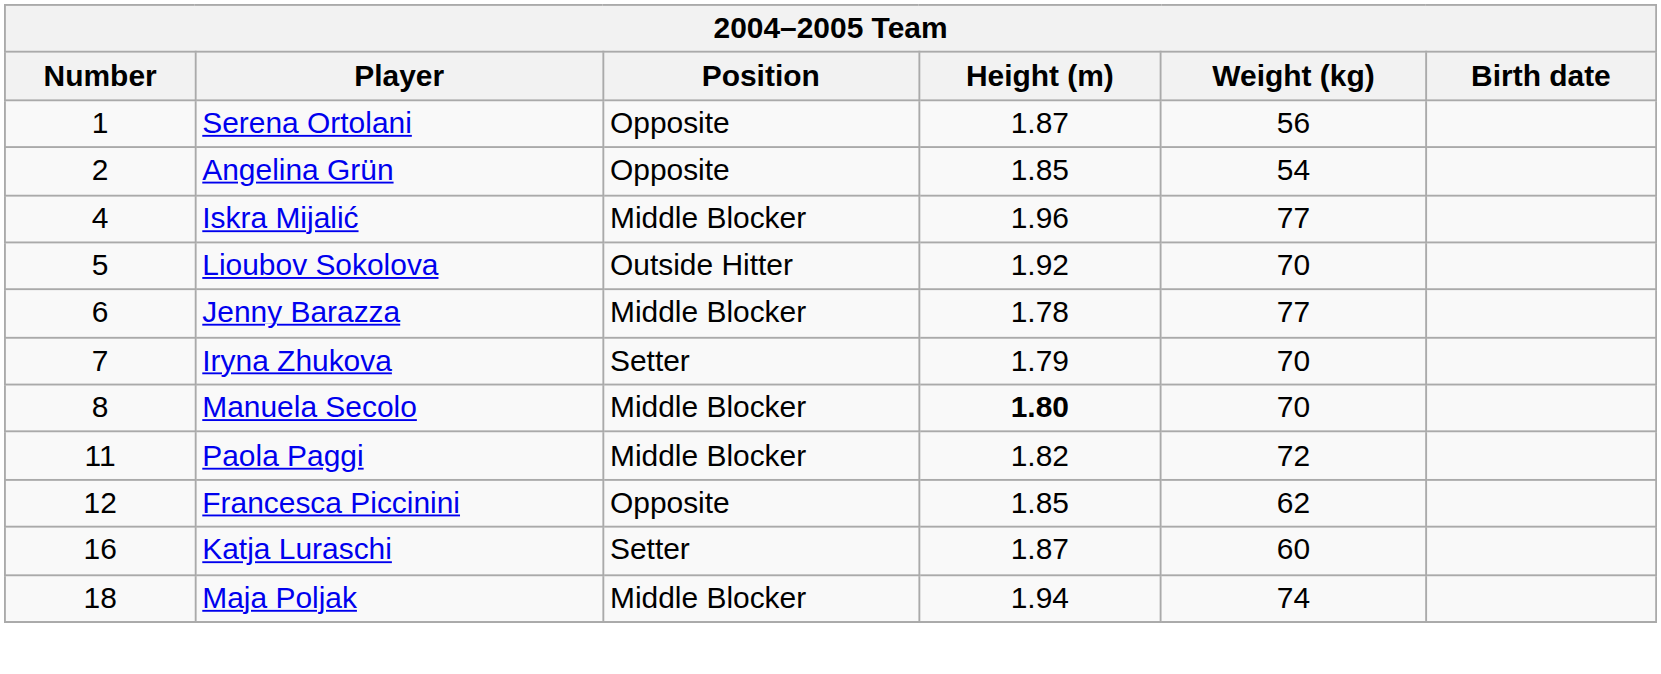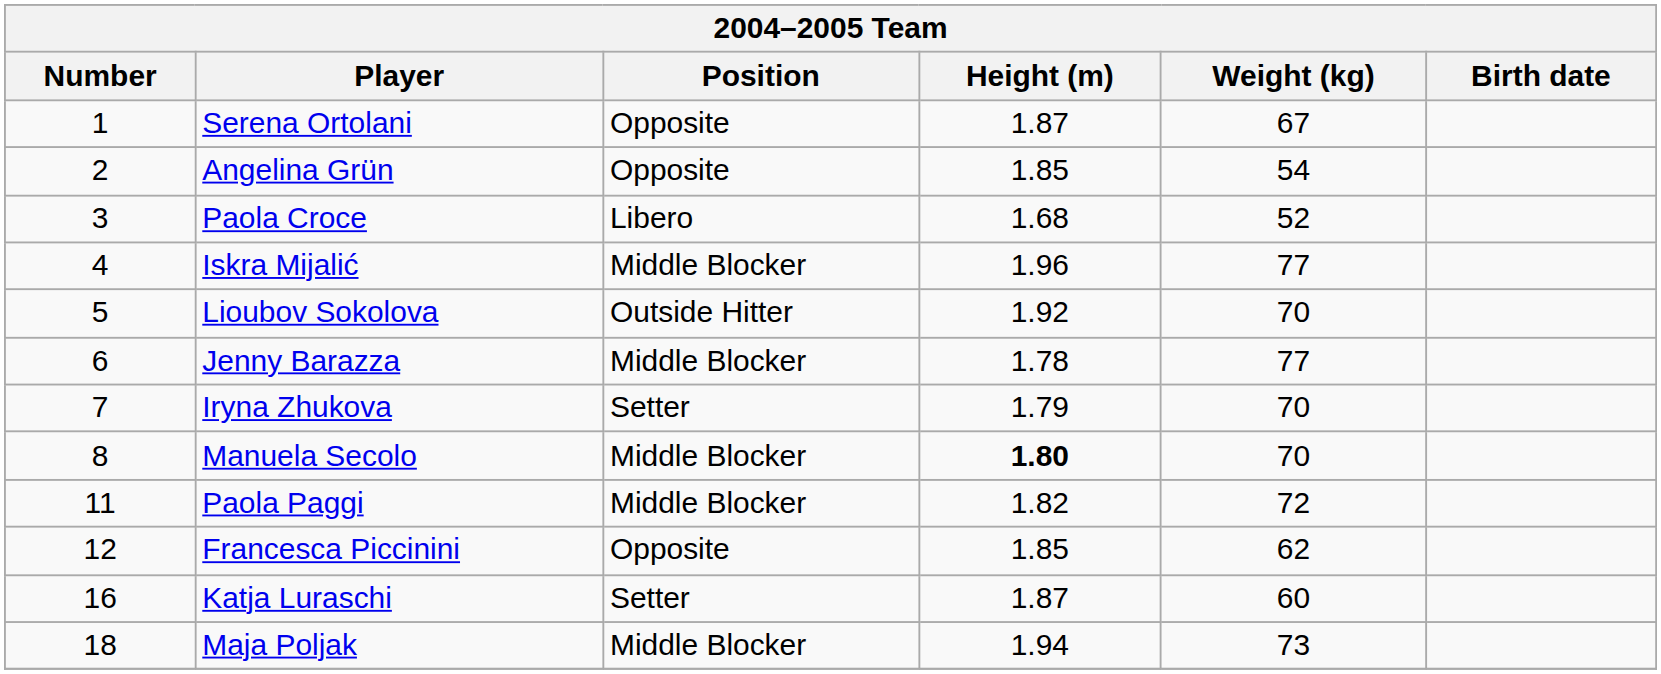 <table class="wikitable" style="width:100%;">
 <tr>
 <th colspan=6><strong>2004–2005 Team</strong></th>
 </tr>
 <tr>
 <th>Number</th>
 <th>Player</th>
 <th>Position</th>
 <th>Height (m)</th>
 <th>Weight (kg)</th>
 <th>Birth date</th>
 </tr>
 <tr>
 <td align=center>1</td>
 <td> <a href='#'>Serena Ortolani</a></td>
 <td>Opposite</td>
 <td align=center>1.87</td>
-<td align=center>56</td>
+<td align=center>67</td>
 <td></td>
 </tr>
 <tr>
 <td align=center>2</td>
 <td> <a href='#'>Angelina Grün</a></td>
 <td>Opposite</td>
 <td align=center>1.85</td>
 <td align=center>54</td>
+<td></td>
+</tr>
+<tr>
+<td align=center>3</td>
+<td> <a href='#'>Paola Croce</a></td>
+<td>Libero</td>
+<td align=center>1.68</td>
+<td align=center>52</td>
 <td></td>
 </tr>
 <tr>
 <td align=center>4</td>
 <td> <a href='#'>Iskra Mijalić</a></td>
 <td>Middle Blocker</td>
 <td align=center>1.96</td>
 <td align=center>77</td>
 <td></td>
 </tr>
 <tr>
 <td align=center>5</td>
 <td> <a href='#'>Lioubov Sokolova</a></td>
 <td>Outside Hitter</td>
 <td align=center>1.92</td>
 <td align=center>70</td>
 <td></td>
 </tr>
 <tr>
 <td align=center>6</td>
 <td> <a href='#'>Jenny Barazza</a></td>
 <td>Middle Blocker</td>
 <td align=center>1.78</td>
 <td align=center>77</td>
 <td></td>
 </tr>
 <tr>
 <td align=center>7</td>
 <td> <a href='#'>Iryna Zhukova</a></td>
 <td>Setter</td>
 <td align=center>1.79</td>
 <td align=center>70</td>
 <td></td>
 </tr>
 <tr>
 <td align=center>8</td>
 <td> <a href='#'>Manuela Secolo</a></td>
 <td>Middle Blocker</td>
 <td align=center><strong>1.80</strong></td>
 <td align=center>70</td>
 <td></td>
 </tr>
 <tr>
 <td align=center>11</td>
 <td> <a href='#'>Paola Paggi</a></td>
 <td>Middle Blocker</td>
 <td align=center>1.82</td>
 <td align=center>72</td>
 <td></td>
 </tr>
 <tr>
 <td align=center>12</td>
 <td> <a href='#'>Francesca Piccinini</a></td>
 <td>Opposite</td>
 <td align=center>1.85</td>
 <td align=center>62</td>
 <td></td>
 </tr>
 <tr>
 <td align=center>16</td>
 <td> <a href='#'>Katja Luraschi</a></td>
 <td>Setter</td>
 <td align=center>1.87</td>
 <td align=center>60</td>
 <td></td>
 </tr>
 <tr>
 <td align=center>18</td>
 <td> <a href='#'>Maja Poljak</a></td>
 <td>Middle Blocker</td>
 <td align=center>1.94</td>
-<td align=center>74</td>
+<td align=center>73</td>
 <td></td>
 </tr>
 <tr>
 </tr>
 </table>
